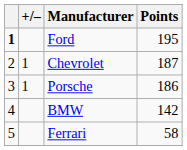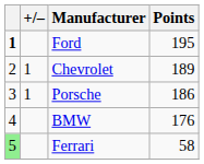 <table class="wikitable" style="font-size: 95%;">
 <tr>
 <th scope="col"></th>
 <th scope="col">+/–</th>
 <th scope="col">Manufacturer</th>
 <th scope="col">Points</th>
 </tr>
 <tr>
 <td align=center><strong>1</strong></td>
 <td align="left"></td>
 <td> <a href='#'>Ford</a></td>
 <td align=right>195</td>
 </tr>
 <tr>
 <td align=center>2</td>
 <td align="left"> 1</td>
 <td> <a href='#'>Chevrolet</a></td>
-<td align=right>187</td>
+<td align=right>189</td>
 </tr>
 <tr>
 <td align=center>3</td>
 <td align="left"> 1</td>
 <td> <a href='#'>Porsche</a></td>
 <td align=right>186</td>
 </tr>
 <tr>
 <td align=center>4</td>
 <td align="left"></td>
 <td> <a href='#'>BMW</a></td>
-<td align=right>142</td>
+<td align=right>176</td>
 </tr>
 <tr>
-<td align=center>5</td>
+<td align=center style="background: lightgreen;">5</td>
 <td align="left"></td>
 <td> <a href='#'>Ferrari</a></td>
 <td align=right>58</td>
 </tr>
 <tr>
 </tr>
 </table>
